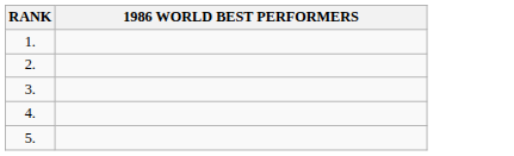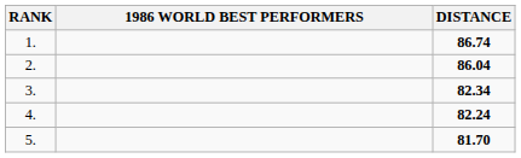 <table class="wikitable" style="border-collapse: collapse; font-size: 90%;">
 <tr>
 <th>RANK</th>
 <th align="center" style="width: 25em">1986 WORLD BEST PERFORMERS</th>
+<th align="center" style="width: 5em">DISTANCE</th>
 </tr>
 <tr>
 <td align="center">1.</td>
 <td></td>
+<td align="center"><strong>86.74</strong></td>
 </tr>
 <tr>
 <td align="center">2.</td>
 <td></td>
+<td align="center"><strong>86.04</strong></td>
 </tr>
 <tr>
 <td align="center">3.</td>
 <td></td>
+<td align="center"><strong>82.34</strong></td>
 </tr>
 <tr>
 <td align="center">4.</td>
 <td></td>
+<td align="center"><strong>82.24</strong></td>
 </tr>
 <tr>
 <td align="center">5.</td>
 <td></td>
+<td align="center"><strong>81.70</strong></td>
 </tr>
 </table>
